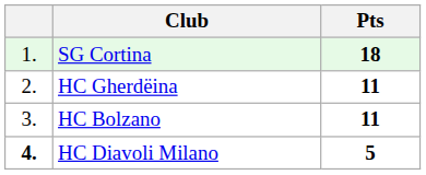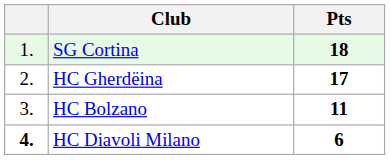 <table class="wikitable">
 <tr>
 <th width="30"></th>
 <th width="200">Club</th>
 <th width="70">Pts</th>
 </tr>
 <tr bgcolor="#e6fae6" align="center">
 <td>1.</td>
 <td align="left"><a href='#'>SG Cortina</a></td>
 <td><strong>18</strong></td>
 </tr>
 <tr bgcolor="#FFFFFF" align="center">
 <td>2.</td>
 <td align="left"><a href='#'>HC Gherdëina</a></td>
-<td><strong>11</strong></td>
+<td><strong>17</strong></td>
 </tr>
 <tr bgcolor="#FFFFFF" align="center">
 <td>3.</td>
 <td align="left"><a href='#'>HC Bolzano</a></td>
 <td><strong>11</strong></td>
 </tr>
 <tr bgcolor="#FFFFFF" align="center">
 <td><strong>4.</strong></td>
 <td align="left"><a href='#'>HC Diavoli Milano</a></td>
-<td><strong>5</strong></td>
+<td><strong>6</strong></td>
 </tr>
 </table>
